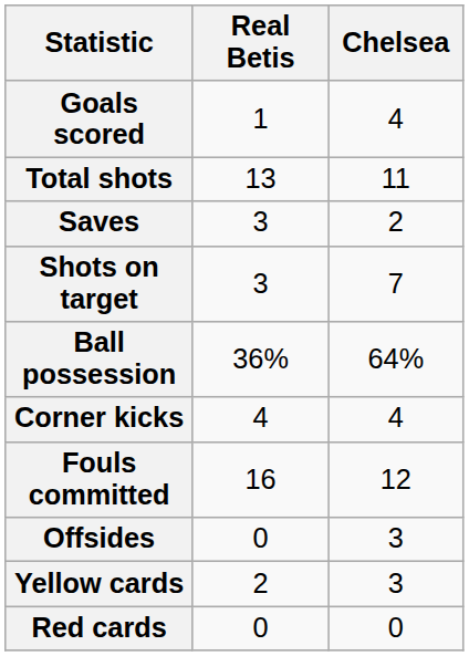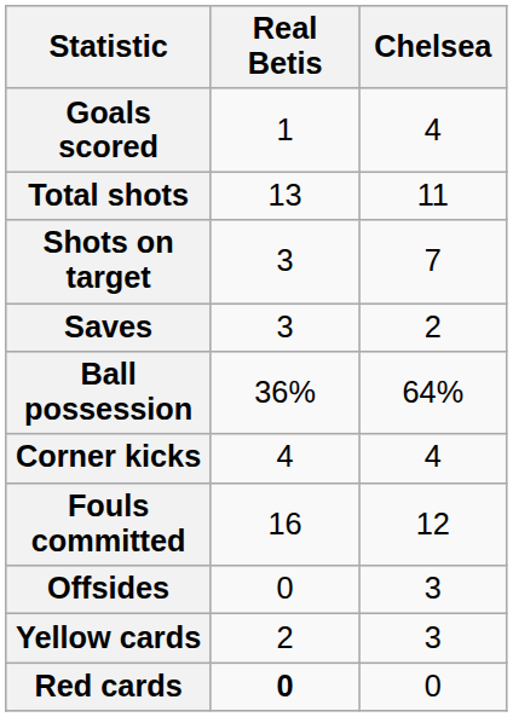 <table class="wikitable plainrowheaders" style="text-align:center">
 <tr>
 <th scope="col" style="width:100px">Statistic</th>
 <th scope="col" style="width:70px">Real Betis</th>
 <th scope="col" style="width:70px">Chelsea</th>
 </tr>
 <tr>
 <th scope=row>Goals scored</th>
 <td>1</td>
 <td>4</td>
 </tr>
 <tr>
 <th scope=row>Total shots</th>
 <td>13</td>
 <td>11</td>
 </tr>
 <tr>
+<th scope=row>Shots on target</th>
+<td>3</td>
+<td>7</td>
+</tr>
+<tr>
 <th scope=row>Saves</th>
 <td>3</td>
 <td>2</td>
-</tr>
-<tr>
-<th scope=row>Shots on target</th>
-<td>3</td>
-<td>7</td>
 </tr>
 <tr>
 <th scope=row>Ball possession</th>
 <td>36%</td>
 <td>64%</td>
 </tr>
 <tr>
 <th scope=row>Corner kicks</th>
 <td>4</td>
 <td>4</td>
 </tr>
 <tr>
 <th scope=row>Fouls committed</th>
 <td>16</td>
 <td>12</td>
 </tr>
 <tr>
 <th scope=row>Offsides</th>
 <td>0</td>
 <td>3</td>
 </tr>
 <tr>
 <th scope=row>Yellow cards</th>
 <td>2</td>
 <td>3</td>
 </tr>
 <tr>
 <th scope=row>Red cards</th>
-<td>0</td>
+<td><strong>0</strong></td>
 <td>0</td>
 </tr>
 </table>
